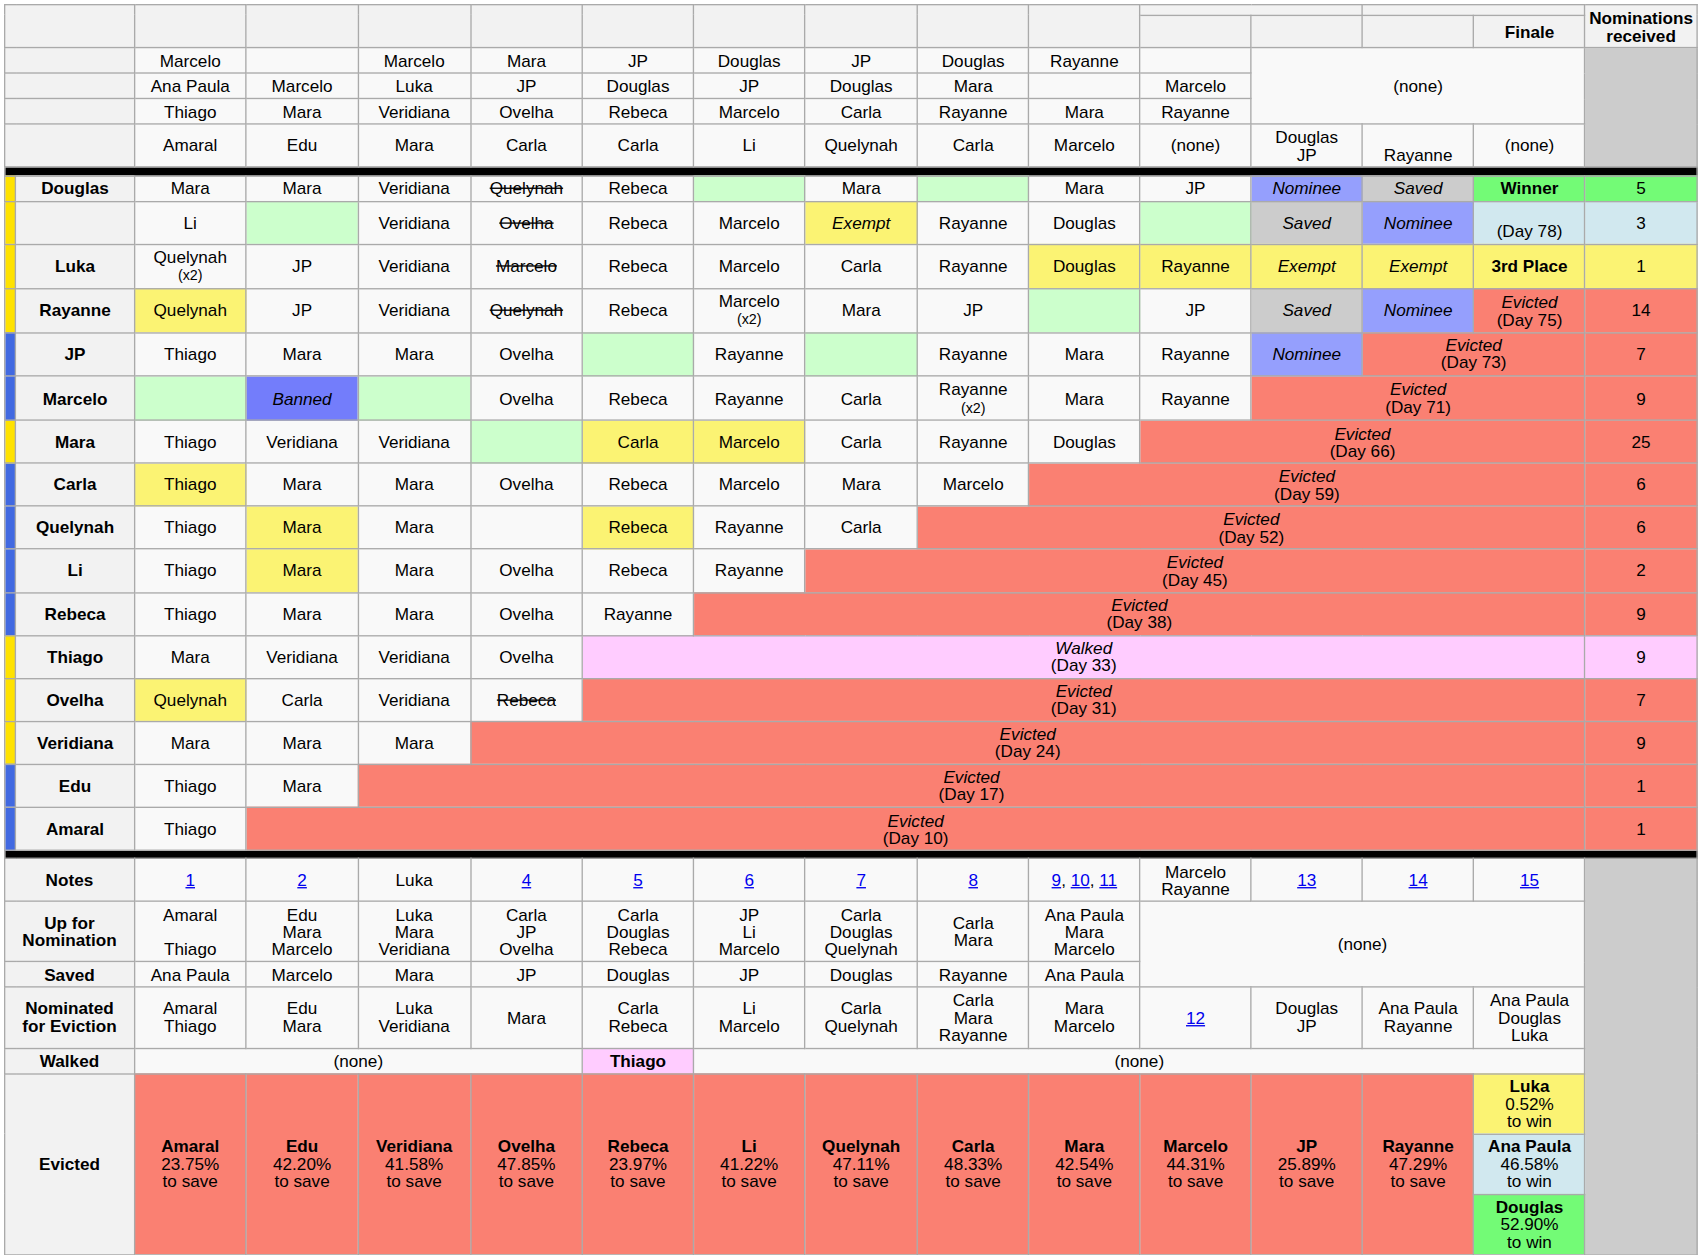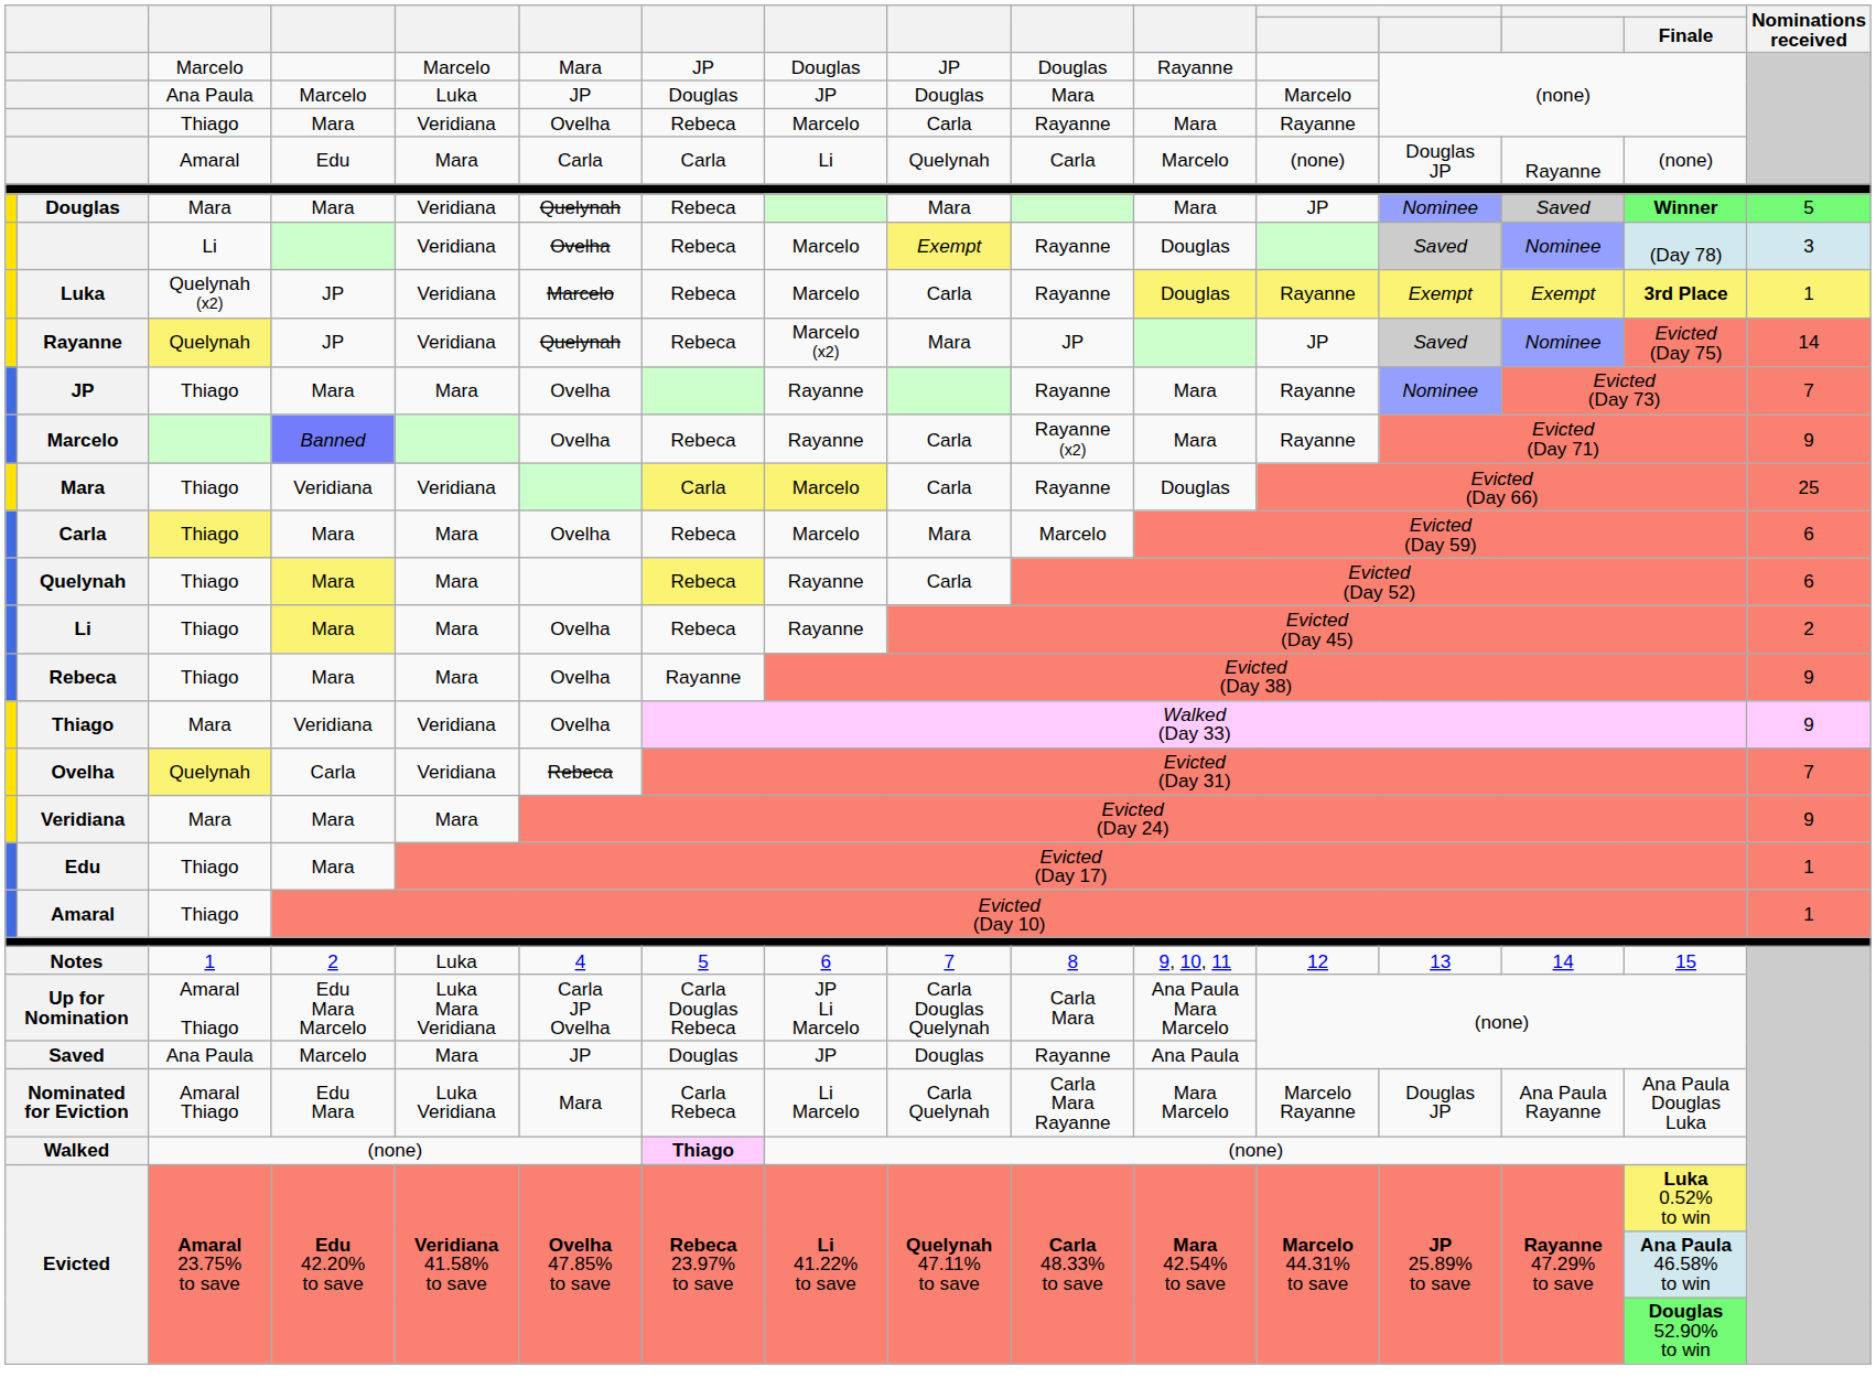 <table class="wikitable" style="text-align:center; font-size:80%; width:100%; line-height:13px;">
 <tr>
 <th rowspan=2 width="08%" colspan=2></th>
 <th rowspan=2 width="07%"></th>
 <th rowspan=2 width="07%"></th>
 <th rowspan=2 width="07%"></th>
 <th rowspan=2 width="07%"></th>
 <th rowspan=2 width="07%"></th>
 <th rowspan=2 width="07%"></th>
 <th rowspan=2 width="07%"></th>
 <th rowspan=2 width="07%"></th>
 <th rowspan=2 width="07%"></th>
 <th colspan=2 width="14%"></th>
 <th colspan=2 width="14%"></th>
 <th rowspan=2>Nominations<br>received</th>
 </tr>
 <tr>
 <th width="07%"></th>
 <th width="07%"></th>
 <th width="07%"></th>
 <th width="07%">Finale</th>
 </tr>
 <tr>
 <th colspan=2></th>
 <td>Marcelo</td>
 <td></td>
 <td>Marcelo</td>
 <td>Mara</td>
 <td>JP</td>
 <td>Douglas</td>
 <td>JP</td>
 <td>Douglas</td>
 <td>Rayanne</td>
 <td></td>
 <td colspan=3 rowspan=3>(none)</td>
 <td rowspan=4 bgcolor="CCCCCC"></td>
 </tr>
 <tr>
 <th colspan=2></th>
 <td>Ana Paula</td>
 <td>Marcelo</td>
 <td>Luka</td>
 <td>JP</td>
 <td>Douglas</td>
 <td>JP</td>
 <td>Douglas</td>
 <td>Mara</td>
 <td></td>
 <td>Marcelo</td>
 </tr>
 <tr>
 <th colspan=2></th>
 <td>Thiago</td>
 <td>Mara</td>
 <td>Veridiana</td>
 <td>Ovelha</td>
 <td>Rebeca</td>
 <td>Marcelo</td>
 <td>Carla</td>
 <td>Rayanne</td>
 <td>Mara</td>
 <td>Rayanne</td>
 </tr>
 <tr>
 <th colspan=2></th>
 <td>Amaral</td>
 <td>Edu</td>
 <td>Mara</td>
 <td>Carla</td>
 <td>Carla</td>
 <td>Li</td>
 <td>Quelynah</td>
 <td>Carla</td>
 <td>Marcelo</td>
 <td>(none)</td>
 <td>Douglas<br>JP</td>
 <td><br>Rayanne</td>
 <td>(none)</td>
 </tr>
 <tr>
 <th colspan="19" style="background:#000;"></th>
 </tr>
 <tr>
 <td bgcolor="FFE200"></td>
 <th>Douglas</th>
 <td>Mara</td>
 <td>Mara</td>
 <td>Veridiana</td>
 <td><s>Quelynah</s></td>
 <td>Rebeca</td>
 <td bgcolor="CCFFCC"></td>
 <td>Mara</td>
 <td bgcolor="CCFFCC"></td>
 <td>Mara</td>
 <td>JP</td>
 <td bgcolor="959FFD"><em>Nominee</em></td>
 <td bgcolor="CCCCCC"><em>Saved</em></td>
 <td bgcolor="73FB76"><strong>Winner</strong><br></td>
 <td bgcolor="73FB76">5</td>
 </tr>
 <tr>
 <td bgcolor="FFE200"></td>
 <th></th>
 <td>Li</td>
 <td bgcolor="CCFFCC"></td>
 <td>Veridiana</td>
 <td><s>Ovelha</s></td>
 <td>Rebeca</td>
 <td>Marcelo</td>
 <td bgcolor="FBF373"><em>Exempt</em></td>
 <td>Rayanne</td>
 <td>Douglas</td>
 <td bgcolor="CCFFCC"></td>
 <td bgcolor="CCCCCC"><em>Saved</em></td>
 <td bgcolor="959FFD"><em>Nominee</em></td>
 <td bgcolor="D1E8EF"><br>(Day 78)</td>
 <td bgcolor="D1E8EF">3</td>
 </tr>
 <tr>
 <td bgcolor="FFE200"></td>
 <th>Luka</th>
 <td>Quelynah<br><small>(x2)</small></td>
 <td>JP</td>
 <td>Veridiana</td>
 <td><s>Marcelo</s></td>
 <td>Rebeca</td>
 <td>Marcelo</td>
 <td>Carla</td>
 <td>Rayanne</td>
 <td bgcolor="FBF373">Douglas</td>
 <td bgcolor="FBF373">Rayanne</td>
 <td bgcolor="FBF373"><em>Exempt</em></td>
 <td bgcolor="FBF373"><em>Exempt</em></td>
 <td bgcolor="FBF373"><strong>3rd Place</strong><br></td>
 <td bgcolor="FBF373">1</td>
 </tr>
 <tr>
 <td bgcolor="FFE200"></td>
 <th>Rayanne</th>
 <td bgcolor="FBF373">Quelynah</td>
 <td>JP</td>
 <td>Veridiana</td>
 <td><s>Quelynah</s></td>
 <td>Rebeca</td>
 <td>Marcelo<br><small>(x2)</small></td>
 <td>Mara</td>
 <td>JP</td>
 <td bgcolor="CCFFCC"></td>
 <td>JP</td>
 <td bgcolor="CCCCCC"><em>Saved</em></td>
 <td bgcolor="959FFD"><em>Nominee</em></td>
 <td bgcolor="FA8072"><em>Evicted</em><br> (Day 75)</td>
 <td bgcolor="FA8072">14</td>
 </tr>
 <tr>
 <td bgcolor="4169E1"></td>
 <th>JP</th>
 <td>Thiago</td>
 <td>Mara</td>
 <td>Mara</td>
 <td>Ovelha</td>
 <td bgcolor="CCFFCC"></td>
 <td>Rayanne</td>
 <td bgcolor="CCFFCC"></td>
 <td>Rayanne</td>
 <td>Mara</td>
 <td>Rayanne</td>
 <td bgcolor="959FFD"><em>Nominee</em></td>
 <td bgcolor="FA8072" colspan=2><em>Evicted</em><br> (Day 73)</td>
 <td bgcolor="FA8072">7</td>
 </tr>
 <tr>
 <td bgcolor="4169E1"></td>
 <th>Marcelo</th>
 <td bgcolor="CCFFCC"></td>
 <td bgcolor="737DFB"><em>Banned</em></td>
 <td bgcolor="CCFFCC"></td>
 <td>Ovelha</td>
 <td>Rebeca</td>
 <td>Rayanne</td>
 <td>Carla</td>
 <td>Rayanne<br><small>(x2)</small></td>
 <td>Mara</td>
 <td>Rayanne</td>
 <td bgcolor="FA8072" colspan=3><em>Evicted</em><br> (Day 71)</td>
 <td bgcolor="FA8072">9</td>
 </tr>
 <tr>
 <td bgcolor="FFE200"></td>
 <th>Mara</th>
 <td>Thiago</td>
 <td>Veridiana</td>
 <td>Veridiana</td>
 <td bgcolor="CCFFCC"></td>
 <td bgcolor="FBF373">Carla</td>
 <td bgcolor="FBF373">Marcelo</td>
 <td>Carla</td>
 <td>Rayanne</td>
 <td>Douglas</td>
 <td bgcolor="FA8072" colspan=4><em>Evicted</em><br> (Day 66)</td>
 <td bgcolor="FA8072">25</td>
 </tr>
 <tr>
 <td bgcolor="4169E1"></td>
 <th>Carla</th>
 <td bgcolor="FBF373">Thiago</td>
 <td>Mara</td>
 <td>Mara</td>
 <td>Ovelha</td>
 <td>Rebeca</td>
 <td>Marcelo</td>
 <td>Mara</td>
 <td>Marcelo</td>
 <td bgcolor="FA8072" colspan=5><em>Evicted</em><br> (Day 59)</td>
 <td bgcolor="FA8072">6</td>
 </tr>
 <tr>
 <td bgcolor="4169E1"></td>
 <th>Quelynah</th>
 <td>Thiago</td>
 <td bgcolor="FBF373">Mara</td>
 <td>Mara</td>
 <td></td>
 <td bgcolor="FBF373">Rebeca</td>
 <td>Rayanne</td>
 <td>Carla</td>
 <td bgcolor="FA8072" colspan=6><em>Evicted</em><br> (Day 52)</td>
 <td bgcolor=FA8072>6</td>
 </tr>
 <tr>
 <td bgcolor="4169E1"></td>
 <th>Li</th>
 <td>Thiago</td>
 <td bgcolor="FBF373">Mara</td>
 <td>Mara</td>
 <td>Ovelha</td>
 <td>Rebeca</td>
 <td>Rayanne</td>
 <td bgcolor="FA8072" colspan=7><em>Evicted</em><br> (Day 45)</td>
 <td bgcolor=FA8072>2</td>
 </tr>
 <tr>
 <td bgcolor="4169E1"></td>
 <th>Rebeca</th>
 <td>Thiago</td>
 <td>Mara</td>
 <td>Mara</td>
 <td>Ovelha</td>
 <td>Rayanne</td>
 <td bgcolor="FA8072"  colspan=8><em>Evicted</em><br> (Day 38)</td>
 <td bgcolor="FA8072">9</td>
 </tr>
 <tr>
 <td bgcolor="FFE200"></td>
 <th>Thiago</th>
 <td>Mara</td>
 <td>Veridiana</td>
 <td>Veridiana</td>
 <td>Ovelha</td>
 <td bgcolor="FFCCFF" colspan=9><em>Walked</em><br>(Day 33)</td>
 <td bgcolor="FFCCFF">9</td>
 </tr>
 <tr>
 <td bgcolor="FFE200"></td>
 <th>Ovelha</th>
 <td bgcolor="FBF373">Quelynah</td>
 <td>Carla</td>
 <td>Veridiana</td>
 <td><s>Rebeca</s></td>
 <td bgcolor="FA8072" colspan=9><em>Evicted</em><br> (Day 31)</td>
 <td bgcolor="FA8072">7</td>
 </tr>
 <tr>
 <td bgcolor="FFE200"></td>
 <th>Veridiana</th>
 <td>Mara</td>
 <td>Mara</td>
 <td>Mara</td>
 <td bgcolor="FA8072" colspan=10><em>Evicted</em><br> (Day 24)</td>
 <td bgcolor="FA8072">9</td>
 </tr>
 <tr>
 <td bgcolor="4169E1"></td>
 <th>Edu</th>
 <td>Thiago</td>
 <td>Mara</td>
 <td bgcolor="FA8072"  colspan=11><em>Evicted</em><br> (Day 17)</td>
 <td bgcolor="FA8072">1</td>
 </tr>
 <tr>
 <td bgcolor="4169E1"></td>
 <th>Amaral</th>
 <td>Thiago</td>
 <td bgcolor="FA8072"  colspan=12><em>Evicted</em><br> (Day 10)</td>
 <td bgcolor="FA8072">1</td>
 </tr>
 <tr>
 <th colspan=19 style="background:#000000;"></th>
 </tr>
 <tr>
 <th colspan=2>Notes</th>
 <td><a href='#'>1</a></td>
 <td><a href='#'>2</a></td>
 <td>Luka</td>
 <td><a href='#'>4</a></td>
 <td><a href='#'>5</a></td>
 <td><a href='#'>6</a></td>
 <td><a href='#'>7</a></td>
 <td><a href='#'>8</a></td>
 <td><a href='#'>9</a>, <a href='#'>10</a>, <a href='#'>11</a></td>
-<td>Marcelo<br>Rayanne</td>
+<td><a href='#'>12</a></td>
 <td><a href='#'>13</a></td>
 <td><a href='#'>14</a></td>
 <td><a href='#'>15</a></td>
 <td rowspan=8 bgcolor="CCCCCC"></td>
 </tr>
 <tr>
 <th colspan=2>Up for<br>Nomination</th>
 <td>Amaral<br><br>Thiago</td>
 <td>Edu<br>Mara<br>Marcelo</td>
 <td>Luka<br>Mara<br>Veridiana</td>
 <td>Carla<br>JP<br>Ovelha</td>
 <td>Carla<br>Douglas<br>Rebeca</td>
 <td>JP<br>Li<br>Marcelo</td>
 <td>Carla<br>Douglas<br>Quelynah</td>
 <td>Carla<br>Mara</td>
 <td>Ana Paula<br>Mara<br>Marcelo</td>
 <td colspan=4 rowspan=2>(none)</td>
 </tr>
 <tr>
 <th colspan=2>Saved</th>
 <td>Ana Paula</td>
 <td>Marcelo</td>
 <td>Mara</td>
 <td>JP</td>
 <td>Douglas</td>
 <td>JP</td>
 <td>Douglas</td>
 <td>Rayanne</td>
 <td>Ana Paula</td>
 </tr>
 <tr>
 <th colspan=2>Nominated<br>for Eviction</th>
 <td>Amaral<br>Thiago</td>
 <td>Edu<br>Mara</td>
 <td>Luka<br>Veridiana</td>
 <td>Mara</td>
 <td>Carla<br>Rebeca</td>
 <td>Li<br>Marcelo</td>
 <td>Carla<br>Quelynah</td>
 <td>Carla<br>Mara<br>Rayanne</td>
 <td>Mara<br>Marcelo</td>
-<td><a href='#'>12</a></td>
+<td>Marcelo<br>Rayanne</td>
 <td>Douglas<br>JP</td>
 <td>Ana Paula<br>Rayanne</td>
 <td>Ana Paula<br>Douglas<br>Luka</td>
 </tr>
 <tr>
 <th colspan=2>Walked</th>
 <td colspan=4>(none)</td>
 <td bgcolor="FFCCFF"><strong>Thiago</strong></td>
 <td colspan=8>(none)</td>
 </tr>
 <tr>
 <th colspan=2 rowspan=3>Evicted</th>
 <td rowspan=3 bgcolor="FA8072"><strong>Amaral</strong><br>23.75%<br>to save</td>
 <td rowspan=3 bgcolor="FA8072"><strong>Edu</strong><br>42.20%<br>to save</td>
 <td rowspan=3 bgcolor="FA8072"><strong>Veridiana</strong><br>41.58%<br>to save</td>
 <td rowspan=3 bgcolor="FA8072"><strong>Ovelha</strong><br>47.85%<br>to save</td>
 <td rowspan=3 bgcolor="FA8072"><strong>Rebeca</strong><br>23.97%<br>to save</td>
 <td rowspan=3 bgcolor="FA8072"><strong>Li</strong><br>41.22%<br>to save</td>
 <td rowspan=3 bgcolor="FA8072"><strong>Quelynah</strong><br>47.11%<br>to save</td>
 <td rowspan=3 bgcolor="FA8072"><strong>Carla</strong><br>48.33%<br>to save</td>
 <td rowspan=3 bgcolor="FA8072"><strong>Mara</strong><br>42.54%<br>to save</td>
 <td rowspan=3 bgcolor="FA8072"><strong>Marcelo</strong><br>44.31%<br>to save</td>
 <td rowspan=3 bgcolor="FA8072"><strong>JP</strong><br>25.89%<br>to save</td>
 <td rowspan=3 bgcolor="FA8072"><strong>Rayanne</strong><br>47.29%<br>to save</td>
 <td rowspan=1 bgcolor="FBF373"><strong>Luka</strong><br>0.52%<br> to win</td>
 </tr>
 <tr>
 <td rowspan=1 bgcolor="D1E8EF"><strong>Ana Paula</strong><br>46.58%<br>to win</td>
 </tr>
 <tr>
 <td rowspan=1 bgcolor="73FB76"><strong>Douglas</strong><br>52.90%<br>to win</td>
 </tr>
 </table>
